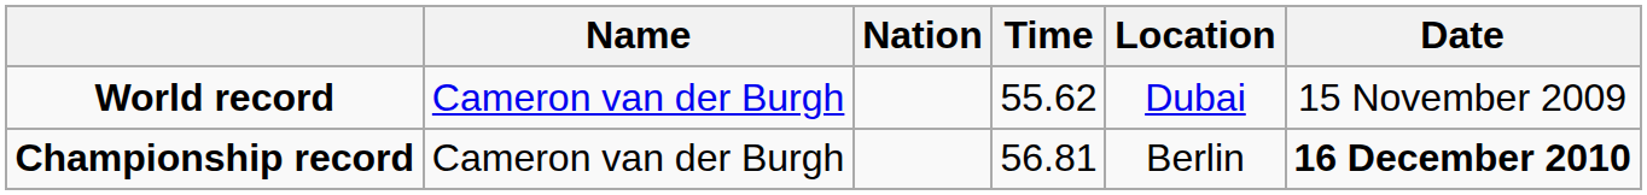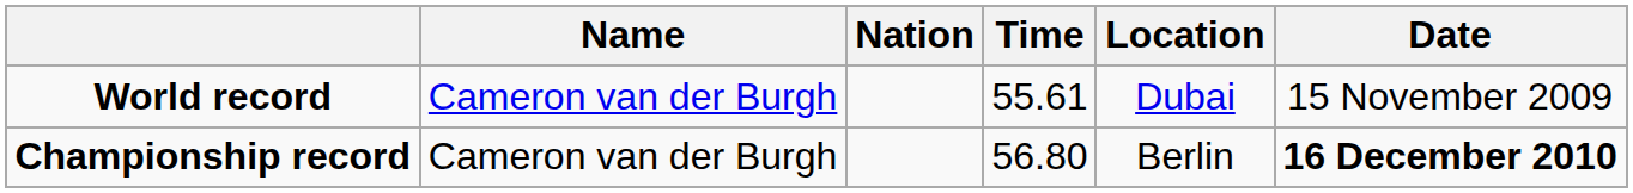 <table class=wikitable style=text-align:center>
 <tr>
 <th></th>
 <th>Name</th>
 <th>Nation</th>
 <th>Time</th>
 <th>Location</th>
 <th>Date</th>
 </tr>
 <tr>
 <td><strong>World record</strong></td>
 <td><a href='#'>Cameron van der Burgh</a></td>
 <td></td>
-<td align=left>55.62</td>
+<td align=left>55.61</td>
 <td><a href='#'>Dubai</a></td>
 <td>15 November 2009</td>
 </tr>
 <tr>
 <td><strong>Championship record</strong></td>
 <td>Cameron van der Burgh</td>
 <td></td>
-<td align=left>56.81</td>
+<td align=left>56.80</td>
 <td>Berlin</td>
 <td><strong>16 December 2010</strong></td>
 </tr>
 </table>
